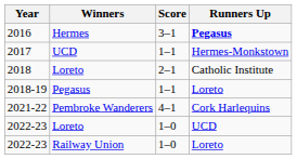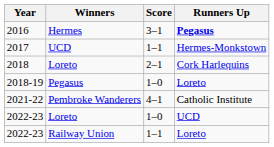 <table class="wikitable collapsible">
 <tr>
 <th>Year</th>
 <th>Winners</th>
 <th>Score</th>
 <th>Runners Up</th>
 </tr>
 <tr>
 <td>2016</td>
 <td><a href='#'>Hermes</a></td>
 <td>3–1</td>
 <td><strong><a href='#'>Pegasus</a></strong></td>
 </tr>
 <tr>
 <td>2017</td>
 <td><a href='#'>UCD</a></td>
 <td>1–1 </td>
 <td><a href='#'>Hermes-Monkstown</a></td>
 </tr>
 <tr>
 <td>2018</td>
 <td><a href='#'>Loreto</a></td>
 <td>2–1</td>
-<td>Catholic Institute</td>
+<td><a href='#'>Cork Harlequins</a></td>
 </tr>
 <tr>
 <td>2018-19</td>
 <td><a href='#'>Pegasus</a></td>
-<td>1–1</td>
+<td>1–0</td>
 <td><a href='#'>Loreto</a></td>
 </tr>
 <tr>
 <td>2021-22</td>
 <td><a href='#'>Pembroke Wanderers</a></td>
 <td>4–1</td>
-<td><a href='#'>Cork Harlequins</a></td>
+<td>Catholic Institute</td>
 </tr>
 <tr>
 <td>2022-23</td>
 <td><a href='#'>Loreto</a></td>
 <td>1–0</td>
 <td><a href='#'>UCD</a></td>
 </tr>
 <tr>
 <td>2022-23</td>
 <td><a href='#'>Railway Union</a></td>
-<td>1–0</td>
+<td>1–1</td>
 <td><a href='#'>Loreto</a></td>
 </tr>
 </table>
